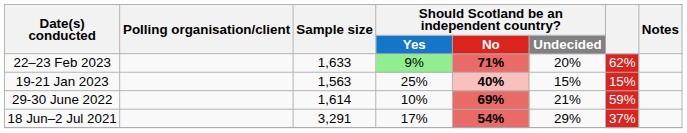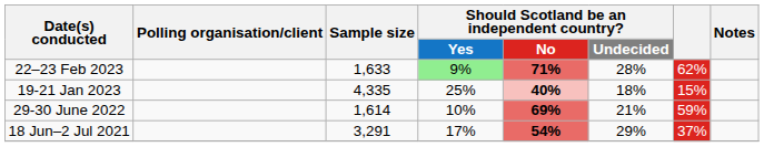 <table class="wikitable sortable" style="text-align: center; line-height: 14px; font-size: 95%;">
 <tr>
 <th rowspan="2">Date(s)<br>conducted</th>
 <th rowspan="2">Polling organisation/client</th>
 <th rowspan="2">Sample size</th>
 <th colspan="3">Should Scotland be an independent country?</th>
 <th rowspan="2"></th>
 <th rowspan="2">Notes</th>
 </tr>
 <tr>
 <th class="unsortable" style="background:#1476c6; width: 80px; color: white;">Yes</th>
 <th class="unsortable" style="background: #DC241F; width: 80px; color: white;">No</th>
 <th class="unsortable" style="background: gray; width: 80px; color: white;">Undecided</th>
 </tr>
 <tr>
 <td>22–23 Feb 2023</td>
 <td></td>
 <td>1,633</td>
 <td style="background: lightgreen;">9%</td>
 <td style="background: rgb(233, 107, 103);"><strong>71%</strong></td>
-<td>20%</td>
+<td>28%</td>
 <td style="background: #DC241F; color: white;">62%</td>
 <td></td>
 </tr>
 <tr>
 <td>19-21 Jan 2023</td>
 <td></td>
-<td>1,563</td>
+<td>4,335</td>
 <td>25%</td>
 <td style="background: rgb(248, 193, 190);"><strong>40%</strong></td>
-<td>15%</td>
+<td>18%</td>
 <td style="background: #DC241F; color: white;">15%</td>
 <td></td>
 </tr>
 <tr>
 <td>29-30 June 2022</td>
 <td></td>
 <td>1,614</td>
 <td>10%</td>
 <td style="background: rgb(233, 107, 103);"><strong>69%</strong></td>
 <td>21%</td>
 <td style="background: #DC241F; color: white;">59%</td>
 <td></td>
 </tr>
 <tr>
 <td data-sort-value="2021-05-14">18 Jun–2 Jul 2021</td>
 <td></td>
 <td>3,291</td>
 <td>17%</td>
 <td style="background: rgb(233, 107, 103);"><strong>54%</strong></td>
 <td>29%</td>
 <td style="background: #DC241F; color: white;">37%</td>
 <td></td>
 </tr>
 <tr>
 </tr>
 </table>
